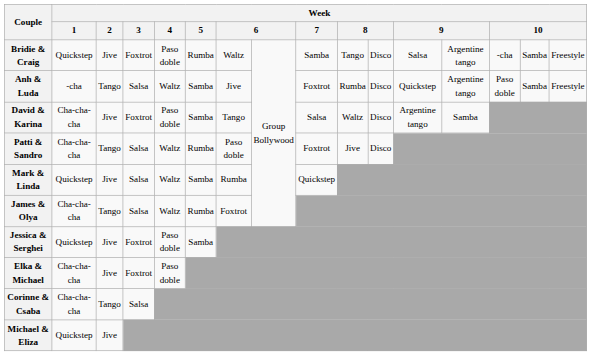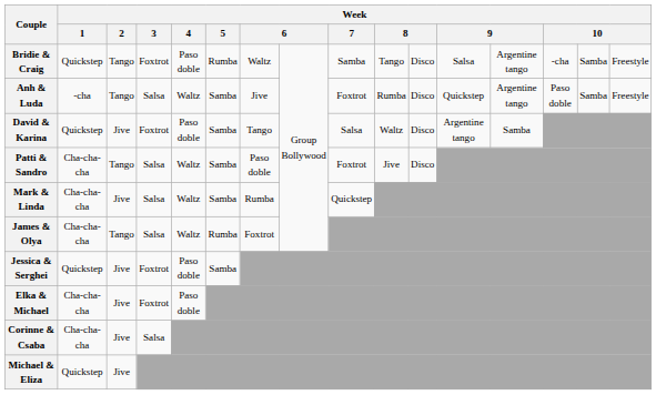 <table class="wikitable unsortable" style="text-align:center; font-size:85%; line-height:20px">
 <tr>
 <th rowspan="2">Couple</th>
 <th colspan="15">Week</th>
 </tr>
 <tr>
 <th scope="col">1</th>
 <th scope="col">2</th>
 <th scope="col">3</th>
 <th scope="col">4</th>
 <th scope="col">5</th>
 <th scope="col" colspan="2">6</th>
 <th scope="col">7</th>
 <th scope="col" colspan="2">8</th>
 <th scope="col" colspan="2">9</th>
 <th scope="col" colspan="3">10</th>
 </tr>
 <tr>
 <th scope="row">Bridie & Craig</th>
 <td>Quickstep</td>
-<td>Jive</td>
+<td>Tango</td>
 <td>Foxtrot</td>
 <td>Paso doble</td>
 <td>Rumba</td>
 <td>Waltz</td>
 <td rowspan="6">Group<br>Bollywood</td>
 <td>Samba</td>
 <td>Tango</td>
 <td>Disco</td>
 <td>Salsa</td>
 <td>Argentine tango</td>
 <td>-cha</td>
 <td>Samba</td>
 <td>Freestyle</td>
 </tr>
 <tr>
 <th scope="row">Anh & Luda</th>
 <td>-cha</td>
 <td>Tango</td>
 <td>Salsa</td>
 <td>Waltz</td>
 <td>Samba</td>
 <td>Jive</td>
 <td>Foxtrot</td>
 <td>Rumba</td>
 <td>Disco</td>
 <td>Quickstep</td>
 <td>Argentine tango</td>
 <td>Paso doble</td>
 <td>Samba</td>
 <td>Freestyle</td>
 </tr>
 <tr>
 <th scope="row">David & Karina</th>
-<td>Cha-cha-cha</td>
+<td>Quickstep</td>
 <td>Jive</td>
 <td>Foxtrot</td>
 <td>Paso doble</td>
 <td>Samba</td>
 <td>Tango</td>
 <td>Salsa</td>
 <td>Waltz</td>
 <td>Disco</td>
 <td>Argentine tango</td>
 <td>Samba</td>
 <td colspan="3" style="background:darkgrey;"></td>
 </tr>
 <tr>
 <th scope="row">Patti & Sandro</th>
 <td>Cha-cha-cha</td>
 <td>Tango</td>
 <td>Salsa</td>
 <td>Waltz</td>
-<td>Rumba</td>
+<td>Samba</td>
 <td>Paso doble</td>
 <td>Foxtrot</td>
 <td>Jive</td>
 <td>Disco</td>
 <td colspan="5" style="background:darkgrey;"></td>
 </tr>
 <tr>
 <th scope="row">Mark & Linda</th>
-<td>Quickstep</td>
+<td>Cha-cha-cha</td>
 <td>Jive</td>
 <td>Salsa</td>
 <td>Waltz</td>
 <td>Samba</td>
 <td>Rumba</td>
 <td>Quickstep</td>
 <td colspan="7" style="background:darkgrey;"></td>
 </tr>
 <tr>
 <th scope="row">James & Olya</th>
 <td>Cha-cha-cha</td>
 <td>Tango</td>
 <td>Salsa</td>
 <td>Waltz</td>
 <td>Rumba</td>
 <td>Foxtrot</td>
 <td colspan="8" style="background:darkgrey;"></td>
 </tr>
 <tr>
 <th scope="row">Jessica & Serghei</th>
 <td>Quickstep</td>
 <td>Jive</td>
 <td>Foxtrot</td>
 <td>Paso doble</td>
 <td>Samba</td>
 <td colspan="10" style="background:darkgrey;"></td>
 </tr>
 <tr>
 <th scope="row">Elka & Michael</th>
 <td>Cha-cha-cha</td>
 <td>Jive</td>
 <td>Foxtrot</td>
 <td>Paso doble</td>
 <td colspan="11" style="background:darkgrey;"></td>
 </tr>
 <tr>
 <th scope="row">Corinne & Csaba</th>
 <td>Cha-cha-cha</td>
-<td>Tango</td>
+<td>Jive</td>
 <td>Salsa</td>
 <td colspan="12" style="background:darkgrey;"></td>
 </tr>
 <tr>
 <th scope="row">Michael & Eliza</th>
 <td>Quickstep</td>
 <td>Jive</td>
 <td colspan="13" style="background:darkgrey;"></td>
 </tr>
 </table>
